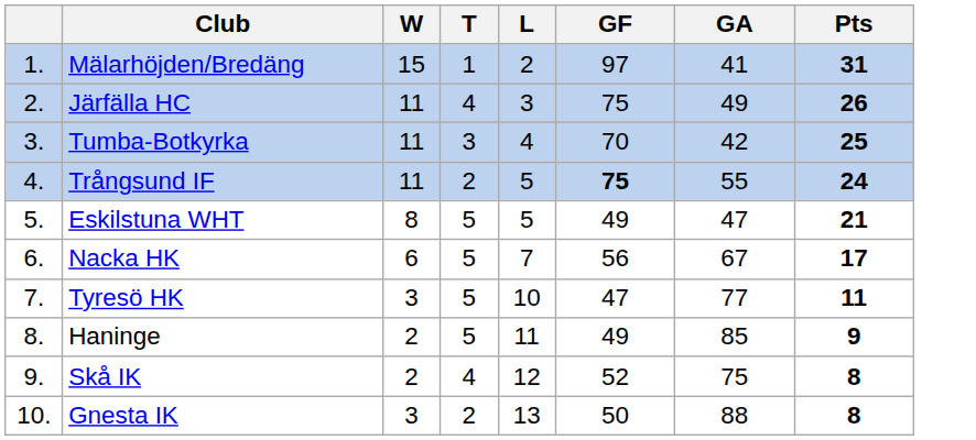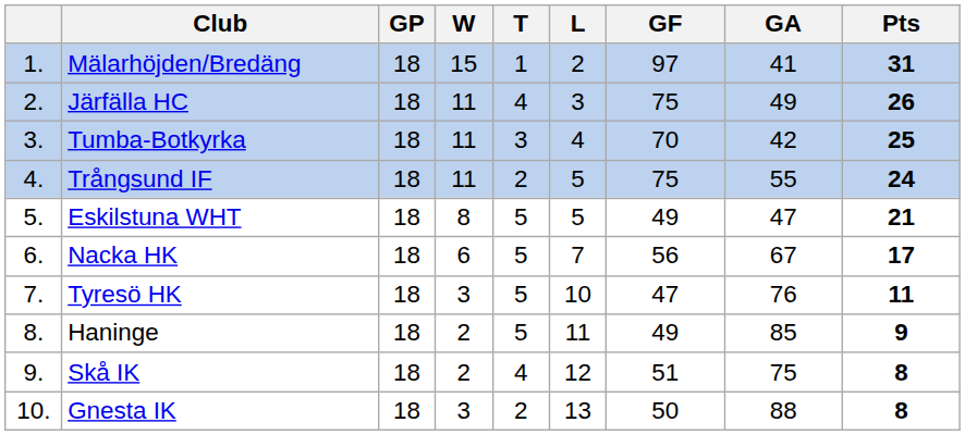 <table class="wikitable">
 <tr>
 <th width="30"></th>
 <th width="200">Club</th>
+<th width="30">GP</th>
 <th width="30">W</th>
 <th width="30">T</th>
 <th width="30">L</th>
 <th width="70">GF</th>
 <th width="70">GA</th>
 <th width="70">Pts</th>
 </tr>
 <tr bgcolor="#BCD2EE" align="center">
 <td>1.</td>
 <td align="left"><a href='#'>Mälarhöjden/Bredäng</a></td>
+<td>18</td>
 <td>15</td>
 <td>1</td>
 <td>2</td>
 <td>97</td>
 <td>41</td>
 <td><strong>31</strong></td>
 </tr>
 <tr bgcolor="#BCD2EE" align="center">
 <td>2.</td>
 <td align="left"><a href='#'>Järfälla HC</a></td>
+<td>18</td>
 <td>11</td>
 <td>4</td>
 <td>3</td>
 <td>75</td>
 <td>49</td>
 <td><strong>26</strong></td>
 </tr>
 <tr bgcolor="#BCD2EE" align="center">
 <td>3.</td>
 <td align="left"><a href='#'>Tumba-Botkyrka</a></td>
+<td>18</td>
 <td>11</td>
 <td>3</td>
 <td>4</td>
 <td>70</td>
 <td>42</td>
 <td><strong>25</strong></td>
 </tr>
 <tr bgcolor="#BCD2EE" align="center">
 <td>4.</td>
 <td align="left"><a href='#'>Trångsund IF</a></td>
+<td>18</td>
 <td>11</td>
 <td>2</td>
 <td>5</td>
-<td><strong>75</strong></td>
+<td>75</td>
 <td>55</td>
 <td><strong>24</strong></td>
 </tr>
 <tr bgcolor="#FFFFFF" align="center">
 <td>5.</td>
 <td align="left"><a href='#'>Eskilstuna WHT</a></td>
+<td>18</td>
 <td>8</td>
 <td>5</td>
 <td>5</td>
 <td>49</td>
 <td>47</td>
 <td><strong>21</strong></td>
 </tr>
 <tr bgcolor="#FFFFFF" align="center">
 <td>6.</td>
 <td align="left"><a href='#'>Nacka HK</a></td>
+<td>18</td>
 <td>6</td>
 <td>5</td>
 <td>7</td>
 <td>56</td>
 <td>67</td>
 <td><strong>17</strong></td>
 </tr>
 <tr bgcolor="#FFFFFF" align="center">
 <td>7.</td>
 <td align="left"><a href='#'>Tyresö HK</a></td>
+<td>18</td>
 <td>3</td>
 <td>5</td>
 <td>10</td>
 <td>47</td>
-<td>77</td>
+<td>76</td>
 <td><strong>11</strong></td>
 </tr>
 <tr bgcolor="#FFFFFF" align="center">
 <td>8.</td>
 <td align="left">Haninge</td>
+<td>18</td>
 <td>2</td>
 <td>5</td>
 <td>11</td>
 <td>49</td>
 <td>85</td>
 <td><strong>9</strong></td>
 </tr>
 <tr bgcolor="#FFFFFF" align="center">
 <td>9.</td>
 <td align="left"><a href='#'>Skå IK</a></td>
+<td>18</td>
 <td>2</td>
 <td>4</td>
 <td>12</td>
-<td>52</td>
+<td>51</td>
 <td>75</td>
 <td><strong>8</strong></td>
 </tr>
 <tr bgcolor="#FFFFFF" align="center">
 <td>10.</td>
 <td align="left"><a href='#'>Gnesta IK</a></td>
+<td>18</td>
 <td>3</td>
 <td>2</td>
 <td>13</td>
 <td>50</td>
 <td>88</td>
 <td><strong>8</strong></td>
 </tr>
 </table>
